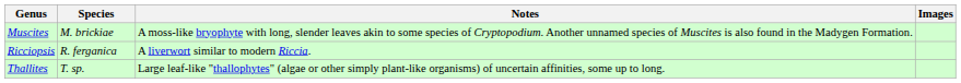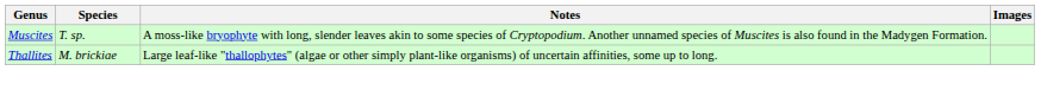 <table class="wikitable sortable">
 <tr>
 <th>Genus</th>
 <th width="100px">Species</th>
 <th>Notes</th>
 <th>Images</th>
 </tr>
 <tr>
 <td style="background:#D1FFCF;"><em><a href='#'>Muscites</a></em></td>
-<td style="background:#D1FFCF;"><em>M. brickiae</em></td>
+<td style="background:#D1FFCF;"><em>T. sp.</em></td>
 <td style="background:#D1FFCF;">A moss-like <a href='#'>bryophyte</a> with long, slender leaves akin to some species of <em>Cryptopodium</em>. Another unnamed species of <em>Muscites</em> is also found in the Madygen Formation.</td>
 <td style="background:#D1FFCF;"></td>
 </tr>
 <tr>
-<td style="background:#D1FFCF;"><em><a href='#'>Ricciopsis</a></em></td>
-<td style="background:#D1FFCF;"><em>R. ferganica</em></td>
-<td style="background:#D1FFCF;">A <a href='#'>liverwort</a> similar to modern <em><a href='#'>Riccia</a></em>.</td>
-<td style="background:#D1FFCF;"></td>
-</tr>
-<tr>
 <td style="background:#D1FFCF;"><em><a href='#'>Thallites</a></em></td>
-<td style="background:#D1FFCF;"><em>T. sp.</em></td>
+<td style="background:#D1FFCF;"><em>M. brickiae</em></td>
 <td style="background:#D1FFCF;">Large leaf-like "<a href='#'>thallophytes</a>" (algae or other simply plant-like organisms) of uncertain affinities, some up to  long.</td>
 <td style="background:#D1FFCF;"></td>
 </tr>
 </table>
